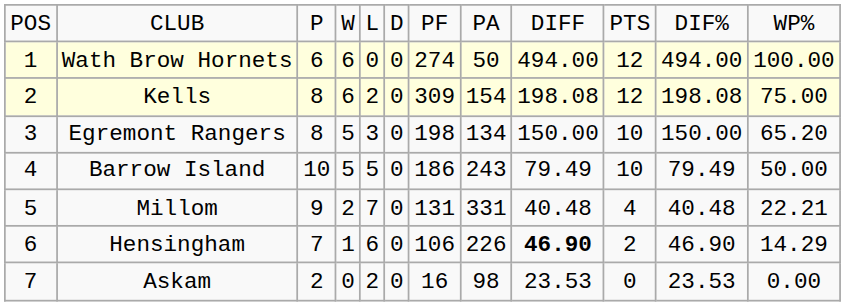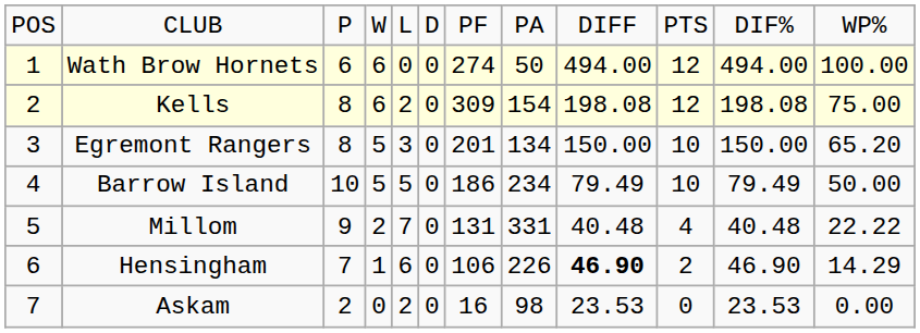 <table class="wikitable" style="text-align: center;">
 <tr>
 <td>POS</td>
 <td>CLUB</td>
 <td>P</td>
 <td>W</td>
 <td>L</td>
 <td>D</td>
 <td>PF</td>
 <td>PA</td>
 <td>DIFF</td>
 <td>PTS</td>
 <td>DIF%</td>
 <td>WP%</td>
 </tr>
 <tr style="background:#ffffdd;">
 <td>1</td>
 <td>Wath Brow Hornets</td>
 <td>6</td>
 <td>6</td>
 <td>0</td>
 <td>0</td>
 <td>274</td>
 <td>50</td>
 <td>494.00</td>
 <td>12</td>
 <td>494.00</td>
 <td>100.00</td>
 </tr>
 <tr style="background:#ffffdd;">
 <td>2</td>
 <td>Kells</td>
 <td>8</td>
 <td>6</td>
 <td>2</td>
 <td>0</td>
 <td>309</td>
 <td>154</td>
 <td>198.08</td>
 <td>12</td>
 <td>198.08</td>
 <td>75.00</td>
 </tr>
 <tr>
 <td>3</td>
 <td>Egremont Rangers</td>
 <td>8</td>
 <td>5</td>
 <td>3</td>
 <td>0</td>
-<td>198</td>
+<td>201</td>
 <td>134</td>
 <td>150.00</td>
 <td>10</td>
 <td>150.00</td>
 <td>65.20</td>
 </tr>
 <tr>
 <td>4</td>
 <td>Barrow Island</td>
 <td>10</td>
 <td>5</td>
 <td>5</td>
 <td>0</td>
 <td>186</td>
-<td>243</td>
+<td>234</td>
 <td>79.49</td>
 <td>10</td>
 <td>79.49</td>
 <td>50.00</td>
 </tr>
 <tr>
 <td>5</td>
 <td>Millom</td>
 <td>9</td>
 <td>2</td>
 <td>7</td>
 <td>0</td>
 <td>131</td>
 <td>331</td>
 <td>40.48</td>
 <td>4</td>
 <td>40.48</td>
-<td>22.21</td>
+<td>22.22</td>
 </tr>
 <tr>
 <td>6</td>
 <td>Hensingham</td>
 <td>7</td>
 <td>1</td>
 <td>6</td>
 <td>0</td>
 <td>106</td>
 <td>226</td>
 <td><strong>46.90</strong></td>
 <td>2</td>
 <td>46.90</td>
 <td>14.29</td>
 </tr>
 <tr>
 <td>7</td>
 <td>Askam</td>
 <td>2</td>
 <td>0</td>
 <td>2</td>
 <td>0</td>
 <td>16</td>
 <td>98</td>
 <td>23.53</td>
 <td>0</td>
 <td>23.53</td>
 <td>0.00</td>
 </tr>
 </table>
